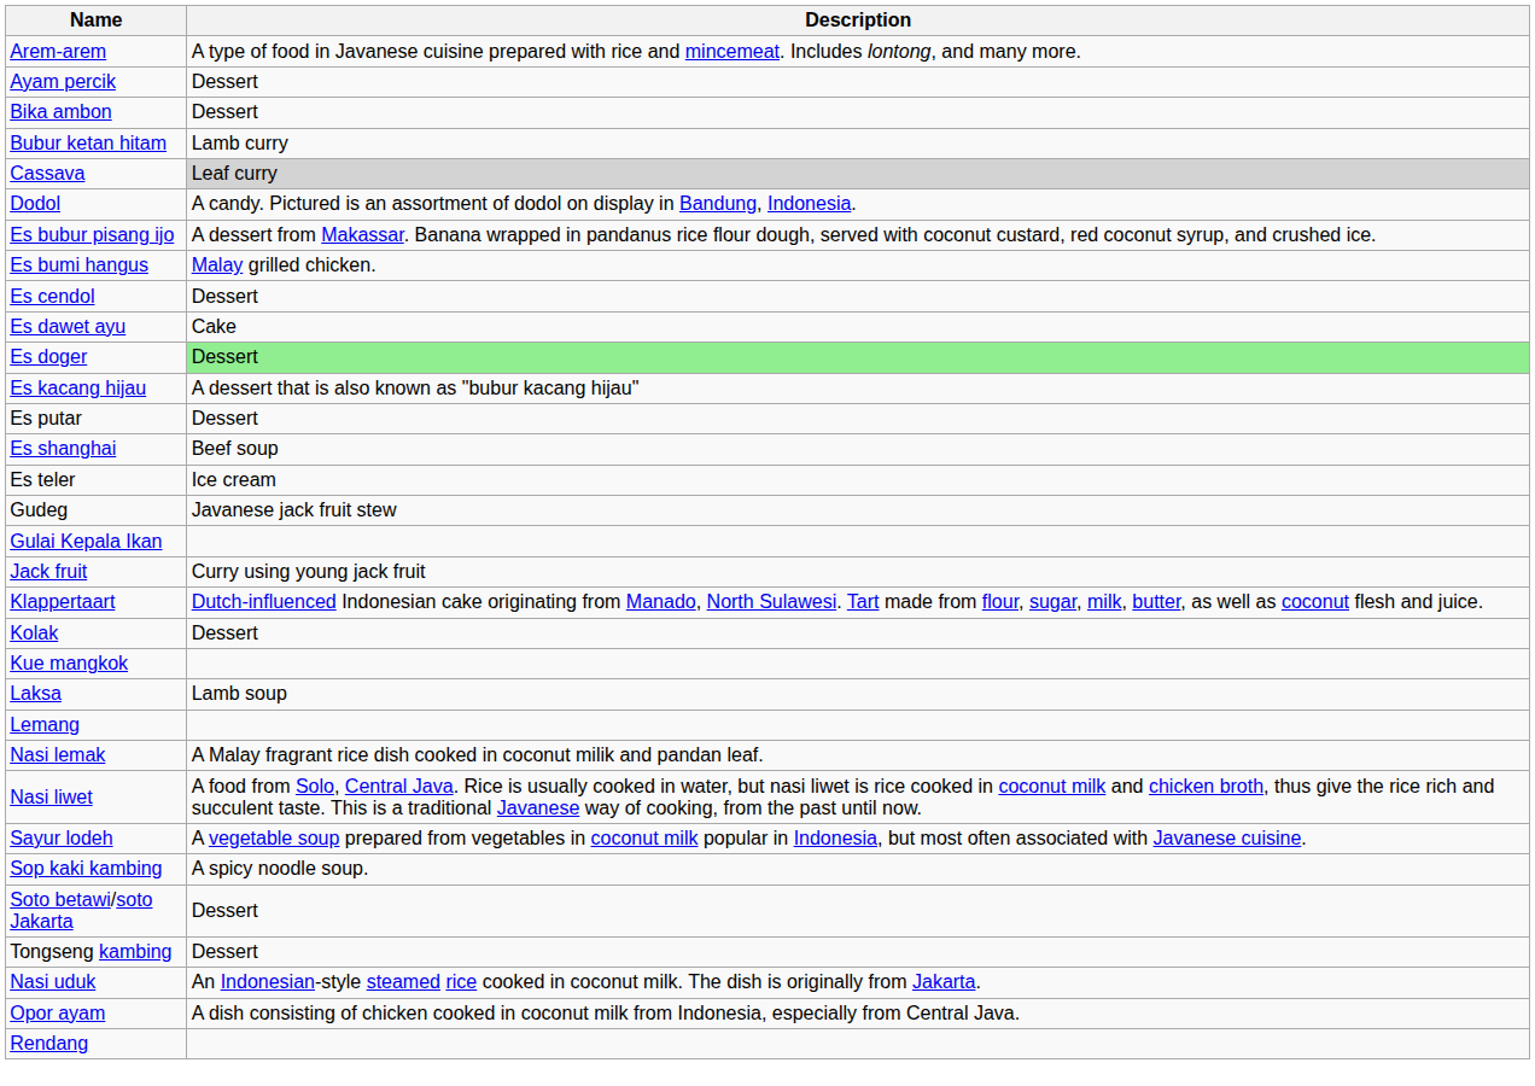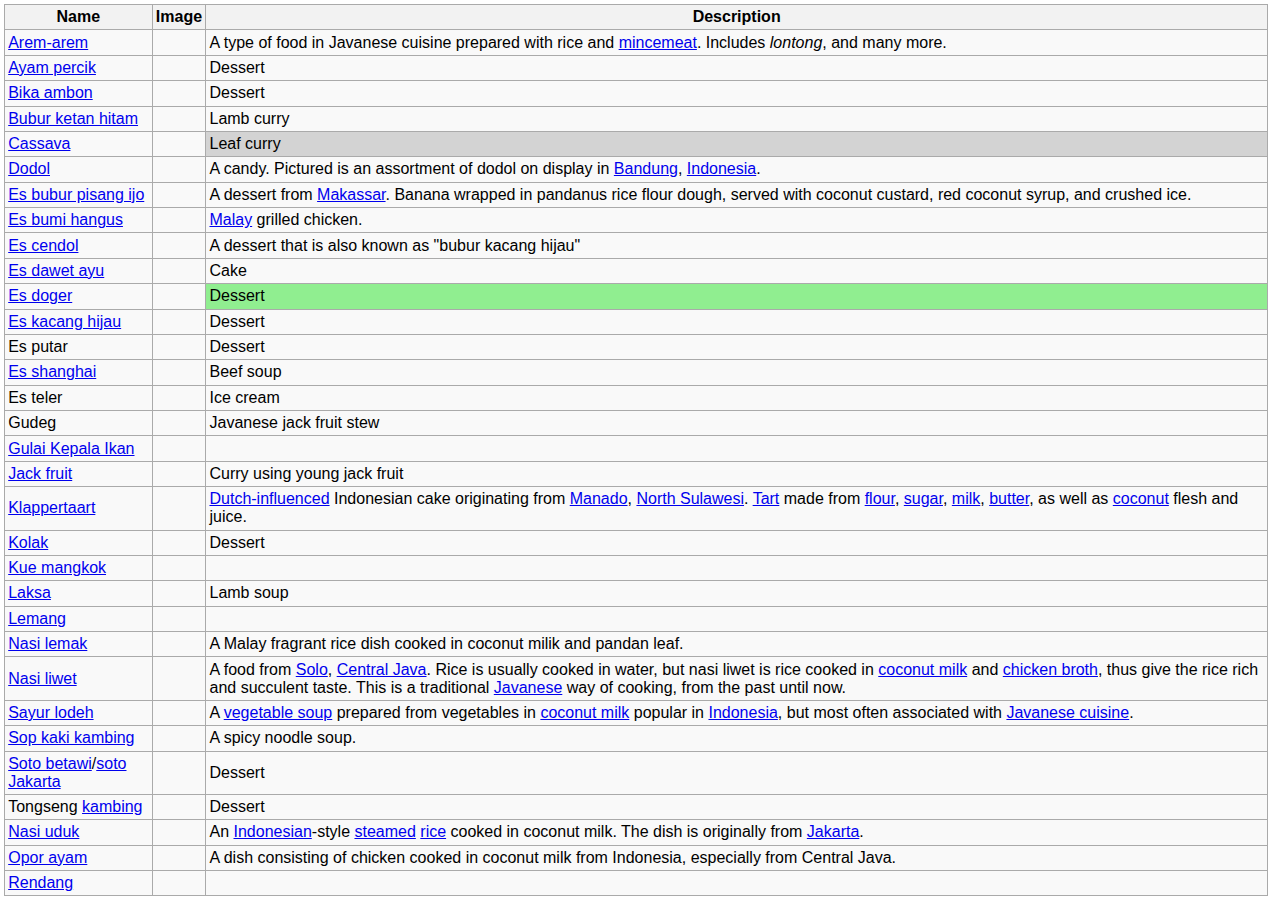 <table class="wikitable sortable" width="100%">
 <tr>
 <th>Name</th>
+<th class="unsortable">Image</th>
 <th>Description</th>
 </tr>
 <tr>
 <td><a href='#'>Arem-arem</a></td>
+<td></td>
 <td>A type of food in Javanese cuisine prepared with rice and <a href='#'>mincemeat</a>. Includes <em>lontong</em>, and many more.</td>
 </tr>
 <tr>
 <td><a href='#'>Ayam percik</a></td>
+<td></td>
 <td>Dessert</td>
 </tr>
 <tr>
 <td><a href='#'>Bika ambon</a></td>
+<td></td>
 <td>Dessert</td>
 </tr>
 <tr>
 <td><a href='#'>Bubur ketan hitam</a></td>
+<td></td>
 <td>Lamb curry</td>
 </tr>
 <tr>
 <td><a href='#'>Cassava</a></td>
+<td></td>
 <td style="background: lightgrey;">Leaf curry</td>
 </tr>
 <tr>
 <td><a href='#'>Dodol</a></td>
+<td></td>
 <td>A candy. Pictured is an assortment of dodol on display in <a href='#'>Bandung</a>, <a href='#'>Indonesia</a>.</td>
 </tr>
 <tr>
 <td><a href='#'>Es bubur pisang ijo</a></td>
+<td></td>
 <td>A dessert from <a href='#'>Makassar</a>. Banana wrapped in pandanus rice flour dough, served with coconut custard, red coconut syrup, and crushed ice.</td>
 </tr>
 <tr>
 <td><a href='#'>Es bumi hangus</a></td>
+<td></td>
 <td><a href='#'>Malay</a> grilled chicken.</td>
 </tr>
 <tr>
 <td><a href='#'>Es cendol</a></td>
-<td>Dessert</td>
+<td></td>
+<td>A dessert that is also known as "bubur kacang hijau"</td>
 </tr>
 <tr>
 <td><a href='#'>Es dawet ayu</a></td>
+<td></td>
 <td>Cake</td>
 </tr>
 <tr>
 <td><a href='#'>Es doger</a></td>
+<td></td>
 <td style="background: lightgreen;">Dessert</td>
 </tr>
 <tr>
 <td><a href='#'>Es kacang hijau</a></td>
-<td>A dessert that is also known as "bubur kacang hijau"</td>
+<td></td>
+<td>Dessert</td>
 </tr>
 <tr>
 <td>Es putar</td>
+<td></td>
 <td>Dessert</td>
 </tr>
 <tr>
 <td><a href='#'>Es shanghai</a></td>
+<td></td>
 <td>Beef soup</td>
 </tr>
 <tr>
 <td>Es teler</td>
+<td></td>
 <td>Ice cream</td>
 </tr>
 <tr>
 <td>Gudeg</td>
+<td></td>
 <td>Javanese jack fruit stew</td>
 </tr>
 <tr>
 <td><a href='#'>Gulai Kepala Ikan</a></td>
 <td></td>
+<td></td>
 </tr>
 <tr>
 <td><a href='#'>Jack fruit</a></td>
+<td></td>
 <td>Curry using young jack fruit</td>
 </tr>
 <tr>
 <td><a href='#'>Klappertaart</a></td>
+<td></td>
 <td><a href='#'>Dutch-influenced</a> Indonesian cake originating from <a href='#'>Manado</a>, <a href='#'>North Sulawesi</a>. <a href='#'>Tart</a> made from <a href='#'>flour</a>, <a href='#'>sugar</a>, <a href='#'>milk</a>, <a href='#'>butter</a>, as well as <a href='#'>coconut</a> flesh and juice.</td>
 </tr>
 <tr>
 <td><a href='#'>Kolak</a></td>
+<td></td>
 <td>Dessert</td>
 </tr>
 <tr>
 <td><a href='#'>Kue mangkok</a></td>
 <td></td>
+<td></td>
 </tr>
 <tr>
 <td><a href='#'>Laksa</a></td>
+<td></td>
 <td>Lamb soup</td>
 </tr>
 <tr>
 <td><a href='#'>Lemang</a></td>
 <td></td>
+<td></td>
 </tr>
 <tr>
 <td><a href='#'>Nasi lemak</a></td>
+<td></td>
 <td>A Malay fragrant rice dish cooked in coconut milik and pandan leaf.</td>
 </tr>
 <tr>
 <td><a href='#'>Nasi liwet</a></td>
+<td></td>
 <td>A food from <a href='#'>Solo</a>, <a href='#'>Central Java</a>. Rice is usually cooked in water, but nasi liwet is rice cooked in <a href='#'>coconut milk</a> and <a href='#'>chicken broth</a>, thus give the rice rich and succulent taste. This is a traditional <a href='#'>Javanese</a> way of cooking, from the past until now.</td>
 </tr>
 <tr>
 <td><a href='#'>Sayur lodeh</a></td>
+<td></td>
 <td>A <a href='#'>vegetable soup</a> prepared from vegetables in <a href='#'>coconut milk</a> popular in <a href='#'>Indonesia</a>, but most often associated with <a href='#'>Javanese cuisine</a>.</td>
 </tr>
 <tr>
 <td><a href='#'>Sop kaki kambing</a></td>
+<td></td>
 <td>A spicy noodle soup.</td>
 </tr>
 <tr>
 <td><a href='#'>Soto betawi</a>/<a href='#'>soto Jakarta</a></td>
+<td></td>
 <td>Dessert</td>
 </tr>
 <tr>
 <td>Tongseng <a href='#'>kambing</a></td>
+<td></td>
 <td>Dessert</td>
 </tr>
 <tr>
 <td><a href='#'>Nasi uduk</a></td>
+<td></td>
 <td>An <a href='#'>Indonesian</a>-style <a href='#'>steamed</a> <a href='#'>rice</a> cooked in coconut milk. The dish is originally from <a href='#'>Jakarta</a>.</td>
 </tr>
 <tr>
 <td><a href='#'>Opor ayam</a></td>
+<td></td>
 <td>A dish consisting of chicken cooked in coconut milk from Indonesia, especially from Central Java.</td>
 </tr>
 <tr>
 <td><a href='#'>Rendang</a></td>
 <td></td>
+<td></td>
 </tr>
 </table>
